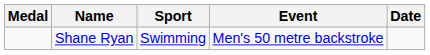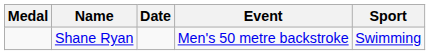 <table class="wikitable sortable" style="font-size: 95%">
 <tr>
 <th>Medal</th>
 <th>Name</th>
+<th>Date</th>
+<th>Event</th>
 <th>Sport</th>
-<th>Event</th>
-<th>Date</th>
 </tr>
 <tr>
 <td></td>
 <td><a href='#'>Shane Ryan</a></td>
+<td></td>
+<td><a href='#'>Men's 50 metre backstroke</a></td>
 <td><a href='#'>Swimming</a></td>
-<td><a href='#'>Men's 50 metre backstroke</a></td>
-<td></td>
 </tr>
 </table>
